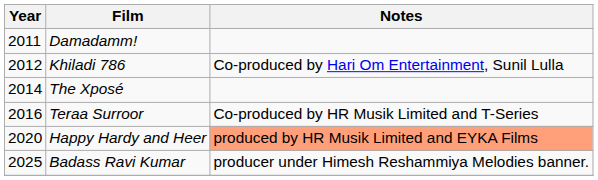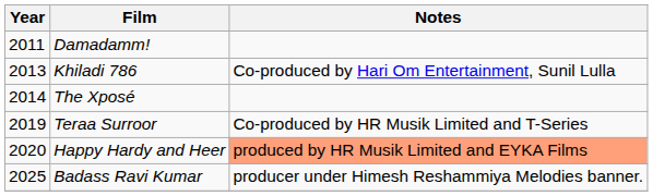 <table class="wikitable sortable">
 <tr>
 <th>Year</th>
 <th>Film</th>
 <th>Notes</th>
 </tr>
 <tr>
 <td>2011</td>
 <td><em>Damadamm!</em></td>
 <td></td>
 </tr>
 <tr>
-<td>2012</td>
+<td>2013</td>
 <td><em>Khiladi 786</em></td>
 <td>Co-produced by <a href='#'>Hari Om Entertainment</a>, Sunil Lulla</td>
 </tr>
 <tr>
 <td>2014</td>
 <td><em>The Xposé</em></td>
 <td></td>
 </tr>
 <tr>
-<td>2016</td>
+<td>2019</td>
 <td><em>Teraa Surroor</em></td>
 <td>Co-produced by HR Musik Limited and T-Series</td>
 </tr>
 <tr>
 <td>2020</td>
 <td><em>Happy Hardy and Heer</em></td>
 <td style="background: lightsalmon;">produced by HR Musik Limited and EYKA Films</td>
 </tr>
 <tr>
 <td>2025</td>
 <td><em>Badass Ravi Kumar</em></td>
 <td>producer under Himesh Reshammiya Melodies banner.</td>
 </tr>
 <tr>
 </tr>
 </table>
